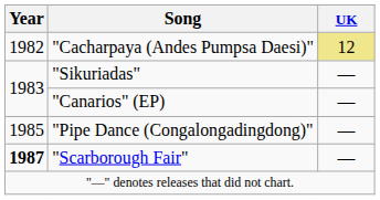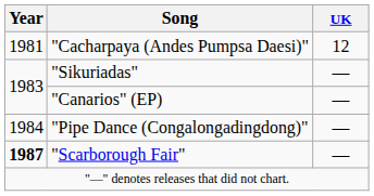 <table class="wikitable">
 <tr>
 <th>Year</th>
 <th>Song</th>
 <th style="width:45px;"><small><a href='#'>UK</a></small><br></th>
 </tr>
 <tr>
-<td>1982</td>
+<td>1981</td>
 <td>"Cacharpaya (Andes Pumpsa Daesi)"</td>
-<td align=center style="background: khaki;">12</td>
+<td align=center>12</td>
 </tr>
 <tr>
 <td rowspan="2">1983</td>
 <td>"Sikuriadas"</td>
 <td align=center>—</td>
 </tr>
 <tr>
 <td>"Canarios" (EP)</td>
 <td align=center>—</td>
 </tr>
 <tr>
-<td>1985</td>
+<td>1984</td>
 <td>"Pipe Dance (Congalongadingdong)"</td>
 <td align=center>—</td>
 </tr>
 <tr>
 <td><strong>1987</strong></td>
 <td>"<a href='#'>Scarborough Fair</a>"</td>
 <td align=center>—</td>
 </tr>
 <tr>
 <td colspan="4" style="text-align:center; font-size:9pt;">"—" denotes releases that did not chart.</td>
 </tr>
 </table>
